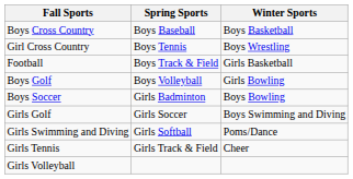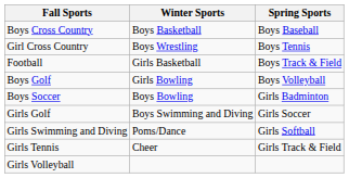 <table class="wikitable">
 <tr>
 <th>Fall Sports</th>
+<th>Winter Sports</th>
 <th>Spring Sports</th>
-<th>Winter Sports</th>
 </tr>
 <tr>
 <td>Boys <a href='#'>Cross Country</a></td>
+<td>Boys <a href='#'>Basketball</a></td>
 <td>Boys <a href='#'>Baseball</a></td>
-<td>Boys <a href='#'>Basketball</a></td>
 </tr>
 <tr>
 <td>Girl Cross Country</td>
+<td>Boys <a href='#'>Wrestling</a></td>
 <td>Boys <a href='#'>Tennis</a></td>
-<td>Boys <a href='#'>Wrestling</a></td>
 </tr>
 <tr>
 <td>Football</td>
+<td>Girls Basketball</td>
 <td>Boys <a href='#'>Track & Field</a></td>
-<td>Girls Basketball</td>
 </tr>
 <tr>
 <td>Boys <a href='#'>Golf</a></td>
+<td>Girls <a href='#'>Bowling</a></td>
 <td>Boys <a href='#'>Volleyball</a></td>
-<td>Girls <a href='#'>Bowling</a></td>
 </tr>
 <tr>
 <td>Boys <a href='#'>Soccer</a></td>
+<td>Boys <a href='#'>Bowling</a></td>
 <td>Girls <a href='#'>Badminton</a></td>
-<td>Boys <a href='#'>Bowling</a></td>
 </tr>
 <tr>
 <td>Girls Golf</td>
+<td>Boys Swimming and Diving</td>
 <td>Girls Soccer</td>
-<td>Boys Swimming and Diving</td>
 </tr>
 <tr>
 <td>Girls Swimming and Diving</td>
+<td>Poms/Dance</td>
 <td>Girls <a href='#'>Softball</a></td>
-<td>Poms/Dance</td>
 </tr>
 <tr>
 <td>Girls Tennis</td>
+<td>Cheer</td>
 <td>Girls Track & Field</td>
-<td>Cheer</td>
 </tr>
 <tr>
 <td>Girls Volleyball</td>
 <td></td>
 <td></td>
 </tr>
 </table>
